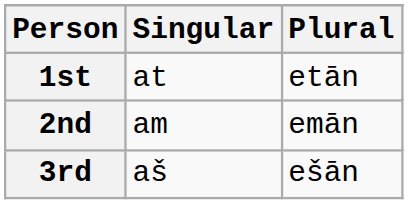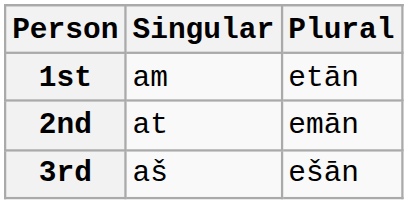 <table class="wikitable">
 <tr>
 </tr>
 <tr>
 <th>Person</th>
 <th>Singular</th>
 <th>Plural</th>
 </tr>
 <tr>
 <th>1st</th>
-<td>at</td>
+<td>am</td>
 <td>etān</td>
 </tr>
 <tr>
 <th>2nd</th>
-<td>am</td>
+<td>at</td>
 <td>emān</td>
 </tr>
 <tr>
 <th>3rd</th>
 <td>aš</td>
 <td>ešān</td>
 </tr>
 </table>
